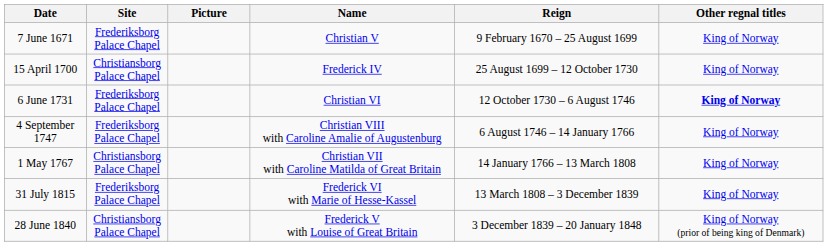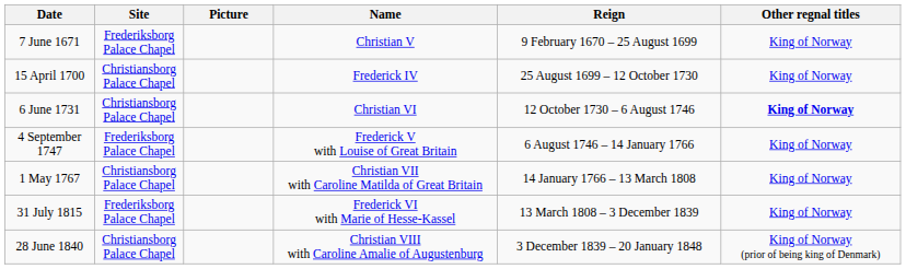 <table width=90% class="wikitable">
 <tr>
 <th width=10%>Date</th>
 <th width=10%>Site</th>
 <th width=10%>Picture</th>
 <th width=25%>Name</th>
 <th width=25%>Reign</th>
 <th width=20%>Other regnal titles</th>
 </tr>
 <tr>
 <td align="center">7 June 1671</td>
 <td align="center"><a href='#'>Frederiksborg Palace Chapel</a></td>
 <td align="center"></td>
 <td align="center"><a href='#'>Christian V</a></td>
 <td align="center">9 February 1670 – 25 August 1699</td>
 <td align="center"><a href='#'>King of Norway</a></td>
 </tr>
 <tr>
 <td align="center">15 April 1700</td>
 <td align="center"><a href='#'>Christiansborg Palace Chapel</a></td>
 <td align="center"></td>
 <td align="center"><a href='#'>Frederick IV</a></td>
 <td align="center">25 August 1699 – 12 October 1730</td>
 <td align="center"><a href='#'>King of Norway</a></td>
 </tr>
 <tr>
 <td align="center">6 June 1731</td>
-<td align="center"><a href='#'>Frederiksborg Palace Chapel</a></td>
+<td align="center"><a href='#'>Christiansborg Palace Chapel</a></td>
 <td align="center"></td>
 <td align="center"><a href='#'>Christian VI</a></td>
 <td align="center">12 October 1730 – 6 August 1746</td>
 <td align="center"><strong><a href='#'>King of Norway</a></strong></td>
 </tr>
 <tr>
 <td align="center">4 September 1747</td>
 <td align="center"><a href='#'>Frederiksborg Palace Chapel</a></td>
 <td align="center"></td>
-<td align="center"><a href='#'>Christian VIII</a><br>with <a href='#'>Caroline Amalie of Augustenburg</a></td>
+<td align="center"><a href='#'>Frederick V</a><br>with <a href='#'>Louise of Great Britain</a></td>
 <td align="center">6 August 1746 – 14 January 1766</td>
 <td align="center"><a href='#'>King of Norway</a></td>
 </tr>
 <tr>
 <td align="center">1 May 1767</td>
 <td align="center"><a href='#'>Christiansborg Palace Chapel</a></td>
 <td align="center"></td>
 <td align="center"><a href='#'>Christian VII</a><br>with <a href='#'>Caroline Matilda of Great Britain</a></td>
 <td align="center">14 January 1766 – 13 March 1808</td>
 <td align="center"><a href='#'>King of Norway</a></td>
 </tr>
 <tr>
 <td align="center">31 July 1815</td>
 <td align="center"><a href='#'>Frederiksborg Palace Chapel</a></td>
 <td align="center"></td>
 <td align="center"><a href='#'>Frederick VI</a><br>with <a href='#'>Marie of Hesse-Kassel</a></td>
 <td align="center">13 March 1808 – 3 December 1839</td>
 <td align="center"><a href='#'>King of Norway</a></td>
 </tr>
 <tr>
 <td align="center">28 June 1840</td>
 <td align="center"><a href='#'>Christiansborg Palace Chapel</a></td>
 <td align="center"></td>
-<td align="center"><a href='#'>Frederick V</a><br>with <a href='#'>Louise of Great Britain</a></td>
+<td align="center"><a href='#'>Christian VIII</a><br>with <a href='#'>Caroline Amalie of Augustenburg</a></td>
 <td align="center">3 December 1839 – 20 January 1848</td>
 <td align="center"><a href='#'>King of Norway</a><br><small>(prior of being king of Denmark)</small></td>
 </tr>
 </table>
